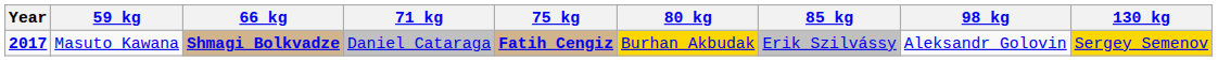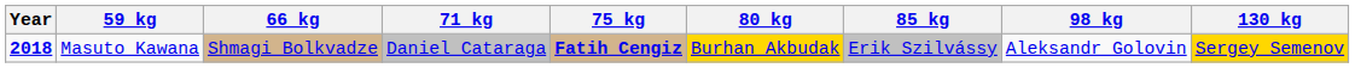 <table class="wikitable sortable" style="font-size: 100%">
 <tr>
 <th>Year</th>
 <th><a href='#'>59 kg</a></th>
 <th><a href='#'>66 kg</a></th>
 <th><a href='#'>71 kg</a></th>
 <th><a href='#'>75 kg</a></th>
 <th><a href='#'>80 kg</a></th>
 <th><a href='#'>85 kg</a></th>
 <th><a href='#'>98 kg</a></th>
 <th><a href='#'>130 kg</a></th>
 </tr>
 <tr>
-<td><strong><a href='#'>2017</a></strong></td>
+<td><strong><a href='#'>2018</a></strong></td>
 <td> <a href='#'>Masuto Kawana</a></td>
-<td bgcolor=#D2B48C><strong> <a href='#'>Shmagi Bolkvadze</a></strong></td>
+<td bgcolor=#D2B48C> <a href='#'>Shmagi Bolkvadze</a></td>
 <td bgcolor="Silver"> <a href='#'>Daniel Cataraga</a></td>
 <td bgcolor=#D2B48C><strong> <a href='#'>Fatih Cengiz</a></strong></td>
 <td bgcolor="gold"> <a href='#'>Burhan Akbudak</a></td>
 <td bgcolor="Silver"> <a href='#'>Erik Szilvássy</a></td>
 <td> <a href='#'>Aleksandr Golovin</a></td>
 <td bgcolor="gold"> <a href='#'>Sergey Semenov</a></td>
 </tr>
 </table>
